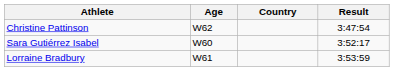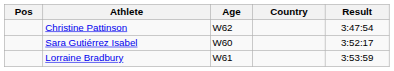 <table class="wikitable"  style="text-align:center; width:50%;">
 <tr>
+<th>Pos</th>
 <th>Athlete</th>
 <th>Age</th>
 <th>Country</th>
 <th>Result</th>
 </tr>
 <tr>
+<td align=center></td>
 <td align=left><a href='#'>Christine Pattinson</a></td>
 <td align=left>W62</td>
 <td align=left></td>
 <td>3:47:54</td>
 </tr>
 <tr>
+<td align=center></td>
 <td align=left><a href='#'>Sara Gutiérrez Isabel</a></td>
 <td align=left>W60</td>
 <td align=left></td>
 <td>3:52:17</td>
 </tr>
 <tr>
+<td align=center></td>
 <td align=left><a href='#'>Lorraine Bradbury</a></td>
 <td align=left>W61</td>
 <td align=left></td>
 <td>3:53:59</td>
 </tr>
 </table>
